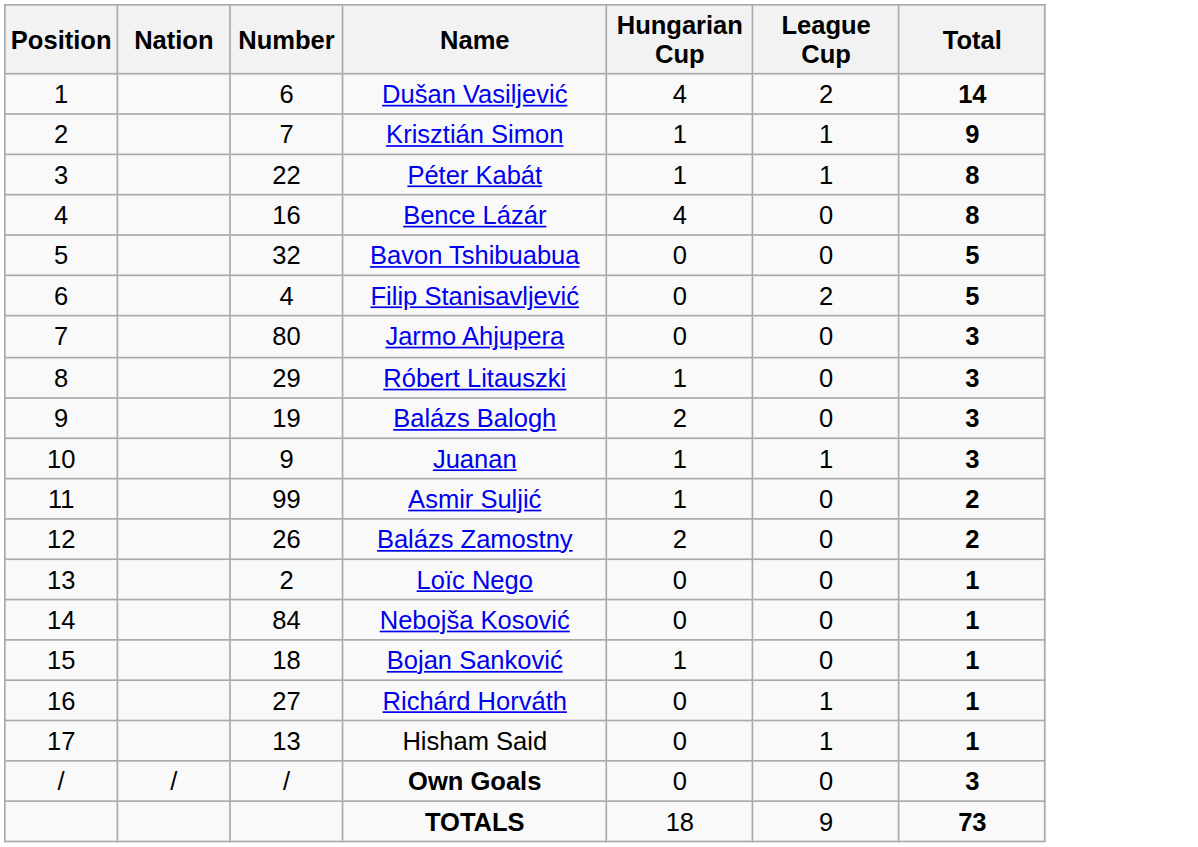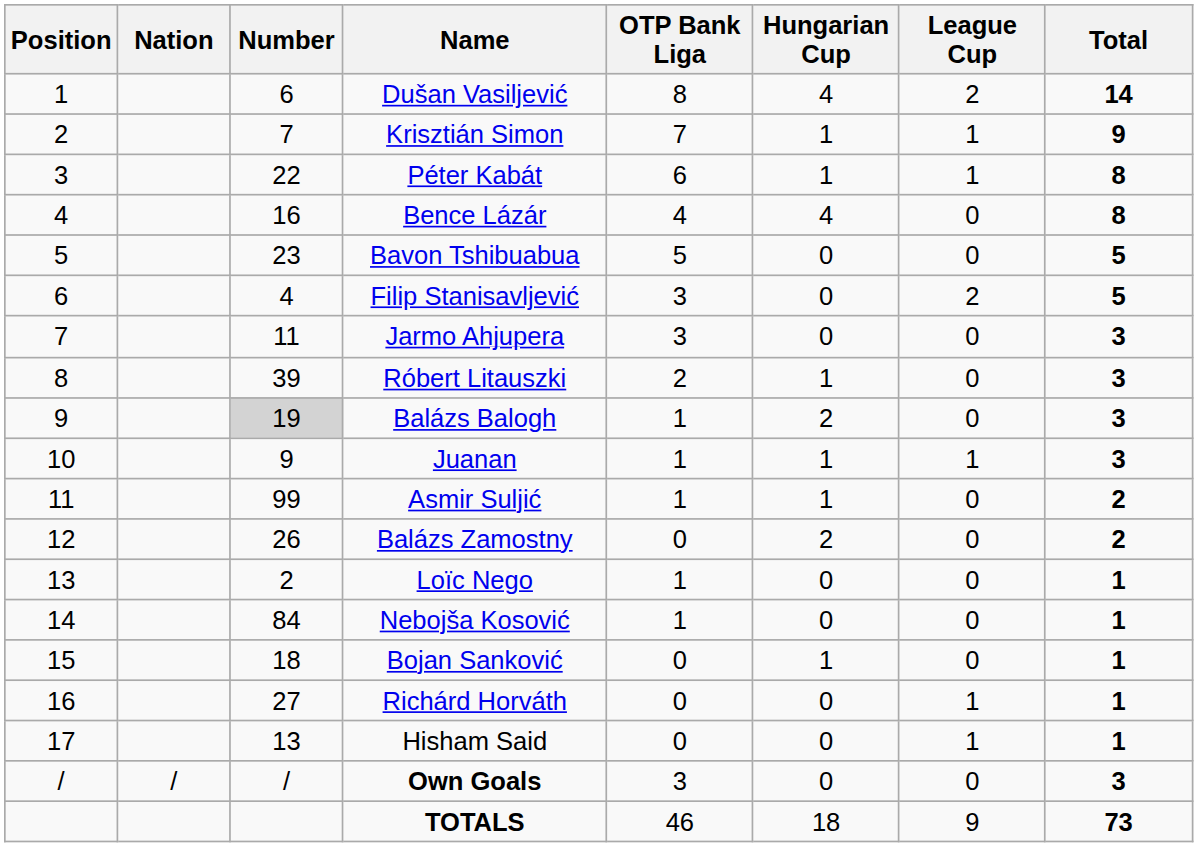 <table class="wikitable" style="font-size: 95%; text-align: center;">
 <tr>
 <th width=60>Position</th>
 <th width=60>Nation</th>
 <th width=60>Number</th>
 <th width=150>Name</th>
+<th width=80>OTP Bank Liga</th>
 <th width=80>Hungarian Cup</th>
 <th width=80>League Cup</th>
 <th width=80>Total</th>
 </tr>
 <tr>
 <td>1</td>
 <td></td>
 <td>6</td>
 <td><a href='#'>Dušan Vasiljević</a></td>
+<td>8</td>
 <td>4</td>
 <td>2</td>
 <td><strong>14</strong></td>
 </tr>
 <tr>
 <td>2</td>
 <td></td>
 <td>7</td>
 <td><a href='#'>Krisztián Simon</a></td>
+<td>7</td>
 <td>1</td>
 <td>1</td>
 <td><strong>9</strong></td>
 </tr>
 <tr>
 <td>3</td>
 <td></td>
 <td>22</td>
 <td><a href='#'>Péter Kabát</a></td>
+<td>6</td>
 <td>1</td>
 <td>1</td>
 <td><strong>8</strong></td>
 </tr>
 <tr>
 <td>4</td>
 <td></td>
 <td>16</td>
 <td><a href='#'>Bence Lázár</a></td>
 <td>4</td>
+<td>4</td>
 <td>0</td>
 <td><strong>8</strong></td>
 </tr>
 <tr>
 <td>5</td>
 <td></td>
-<td>32</td>
+<td>23</td>
 <td><a href='#'>Bavon Tshibuabua</a></td>
+<td>5</td>
 <td>0</td>
 <td>0</td>
 <td><strong>5</strong></td>
 </tr>
 <tr>
 <td>6</td>
 <td></td>
 <td>4</td>
 <td><a href='#'>Filip Stanisavljević</a></td>
+<td>3</td>
 <td>0</td>
 <td>2</td>
 <td><strong>5</strong></td>
 </tr>
 <tr>
 <td>7</td>
 <td></td>
-<td>80</td>
+<td>11</td>
 <td><a href='#'>Jarmo Ahjupera</a></td>
+<td>3</td>
 <td>0</td>
 <td>0</td>
 <td><strong>3</strong></td>
 </tr>
 <tr>
 <td>8</td>
 <td></td>
-<td>29</td>
+<td>39</td>
 <td><a href='#'>Róbert Litauszki</a></td>
+<td>2</td>
 <td>1</td>
 <td>0</td>
 <td><strong>3</strong></td>
 </tr>
 <tr>
 <td>9</td>
 <td></td>
-<td>19</td>
+<td style="background: lightgrey;">19</td>
 <td><a href='#'>Balázs Balogh</a></td>
+<td>1</td>
 <td>2</td>
 <td>0</td>
 <td><strong>3</strong></td>
 </tr>
 <tr>
 <td>10</td>
 <td></td>
 <td>9</td>
 <td><a href='#'>Juanan</a></td>
 <td>1</td>
 <td>1</td>
+<td>1</td>
 <td><strong>3</strong></td>
 </tr>
 <tr>
 <td>11</td>
 <td></td>
 <td>99</td>
 <td><a href='#'>Asmir Suljić</a></td>
+<td>1</td>
 <td>1</td>
 <td>0</td>
 <td><strong>2</strong></td>
 </tr>
 <tr>
 <td>12</td>
 <td></td>
 <td>26</td>
 <td><a href='#'>Balázs Zamostny</a></td>
+<td>0</td>
 <td>2</td>
 <td>0</td>
 <td><strong>2</strong></td>
 </tr>
 <tr>
 <td>13</td>
 <td></td>
 <td>2</td>
 <td><a href='#'>Loïc Nego</a></td>
+<td>1</td>
 <td>0</td>
 <td>0</td>
 <td><strong>1</strong></td>
 </tr>
 <tr>
 <td>14</td>
 <td></td>
 <td>84</td>
 <td><a href='#'>Nebojša Kosović</a></td>
+<td>1</td>
 <td>0</td>
 <td>0</td>
 <td><strong>1</strong></td>
 </tr>
 <tr>
 <td>15</td>
 <td></td>
 <td>18</td>
 <td><a href='#'>Bojan Sanković</a></td>
+<td>0</td>
 <td>1</td>
 <td>0</td>
 <td><strong>1</strong></td>
 </tr>
 <tr>
 <td>16</td>
 <td></td>
 <td>27</td>
 <td><a href='#'>Richárd Horváth</a></td>
 <td>0</td>
+<td>0</td>
 <td>1</td>
 <td><strong>1</strong></td>
 </tr>
 <tr>
 <td>17</td>
 <td></td>
 <td>13</td>
 <td>Hisham Said</td>
 <td>0</td>
+<td>0</td>
 <td>1</td>
 <td><strong>1</strong></td>
 </tr>
 <tr>
 <td>/</td>
 <td>/</td>
 <td>/</td>
 <td><strong>Own Goals</strong></td>
+<td>3</td>
 <td>0</td>
 <td>0</td>
 <td><strong>3</strong></td>
 </tr>
 <tr>
 <td></td>
 <td></td>
 <td></td>
 <td><strong>TOTALS</strong></td>
+<td>46</td>
 <td>18</td>
 <td>9</td>
 <td><strong>73</strong></td>
 </tr>
 </table>
